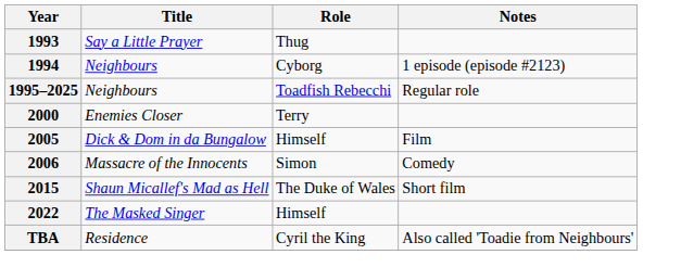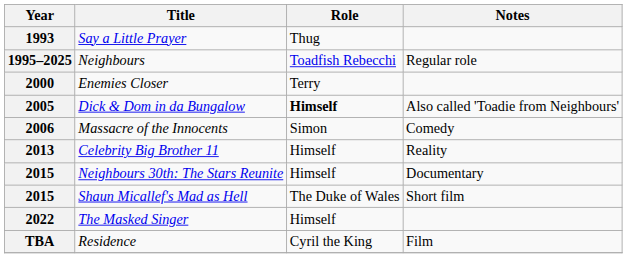 <table class="wikitable sortable plainrowheaders">
 <tr>
 <th scope="col">Year</th>
 <th scope="col">Title</th>
 <th scope="col">Role</th>
 <th scope="col" class="unsortable">Notes</th>
 </tr>
 <tr>
 <th scope="row">1993</th>
 <td><em><a href='#'>Say a Little Prayer</a></em></td>
 <td>Thug</td>
 <td></td>
-</tr>
-<tr>
-<th scope="row">1994</th>
-<td><em><a href='#'>Neighbours</a></em></td>
-<td>Cyborg</td>
-<td>1 episode (episode #2123)</td>
 </tr>
 <tr>
 <th scope="row">1995–2025</th>
 <td><em>Neighbours</em></td>
 <td><a href='#'>Toadfish Rebecchi</a></td>
 <td>Regular role</td>
 </tr>
 <tr>
 <th scope="row">2000</th>
 <td><em>Enemies Closer</em></td>
 <td>Terry</td>
 <td></td>
 </tr>
 <tr>
 <th scope="row">2005</th>
 <td><em><a href='#'>Dick & Dom in da Bungalow</a></em></td>
-<td>Himself</td>
-<td>Film</td>
+<td><strong>Himself</strong></td>
+<td>Also called 'Toadie from Neighbours'</td>
 </tr>
 <tr>
 <th scope="row">2006</th>
 <td><em>Massacre of the Innocents</em></td>
 <td>Simon</td>
 <td>Comedy</td>
+</tr>
+<tr>
+<th scope="row">2013</th>
+<td><em><a href='#'>Celebrity Big Brother 11</a></em></td>
+<td>Himself</td>
+<td>Reality</td>
+</tr>
+<tr>
+<th scope="row">2015</th>
+<td><em><a href='#'>Neighbours 30th: The Stars Reunite</a></em></td>
+<td>Himself</td>
+<td>Documentary</td>
 </tr>
 <tr>
 <th scope="row">2015</th>
 <td><em><a href='#'>Shaun Micallef's Mad as Hell</a></em></td>
 <td>The Duke of Wales</td>
 <td>Short film</td>
 </tr>
 <tr>
 <th scope="row">2022</th>
 <td><em><a href='#'>The Masked Singer</a></em></td>
 <td>Himself</td>
 <td></td>
 </tr>
 <tr>
 <th scope="row">TBA</th>
 <td><em>Residence</em></td>
 <td>Cyril the King</td>
-<td>Also called 'Toadie from Neighbours'</td>
+<td>Film</td>
 </tr>
 <tr>
 </tr>
 </table>
